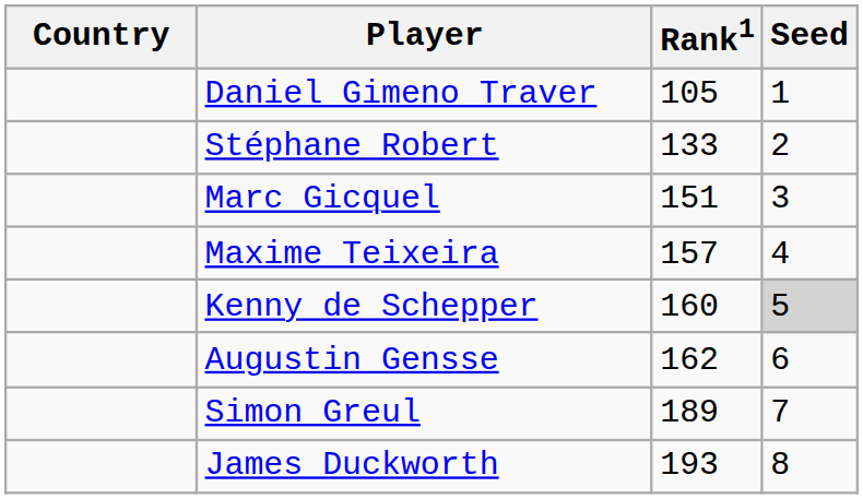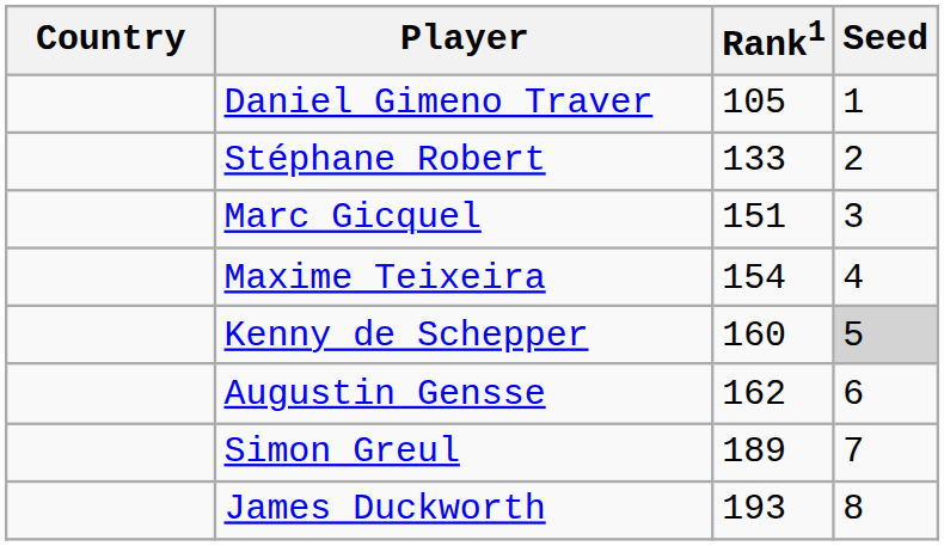 <table class="sortable wikitable">
 <tr>
 <th width="70">Country</th>
 <th width="175">Player</th>
 <th>Rank<sup>1</sup></th>
 <th>Seed</th>
 </tr>
 <tr>
 <td></td>
 <td><a href='#'>Daniel Gimeno Traver</a></td>
 <td>105</td>
 <td>1</td>
 </tr>
 <tr>
 <td></td>
 <td><a href='#'>Stéphane Robert</a></td>
 <td>133</td>
 <td>2</td>
 </tr>
 <tr>
 <td></td>
 <td><a href='#'>Marc Gicquel</a></td>
 <td>151</td>
 <td>3</td>
 </tr>
 <tr>
 <td></td>
 <td><a href='#'>Maxime Teixeira</a></td>
-<td>157</td>
+<td>154</td>
 <td>4</td>
 </tr>
 <tr>
 <td></td>
 <td><a href='#'>Kenny de Schepper</a></td>
 <td>160</td>
 <td style="background: lightgrey;">5</td>
 </tr>
 <tr>
 <td></td>
 <td><a href='#'>Augustin Gensse</a></td>
 <td>162</td>
 <td>6</td>
 </tr>
 <tr>
 <td></td>
 <td><a href='#'>Simon Greul</a></td>
 <td>189</td>
 <td>7</td>
 </tr>
 <tr>
 <td></td>
 <td><a href='#'>James Duckworth</a></td>
 <td>193</td>
 <td>8</td>
 </tr>
 </table>
